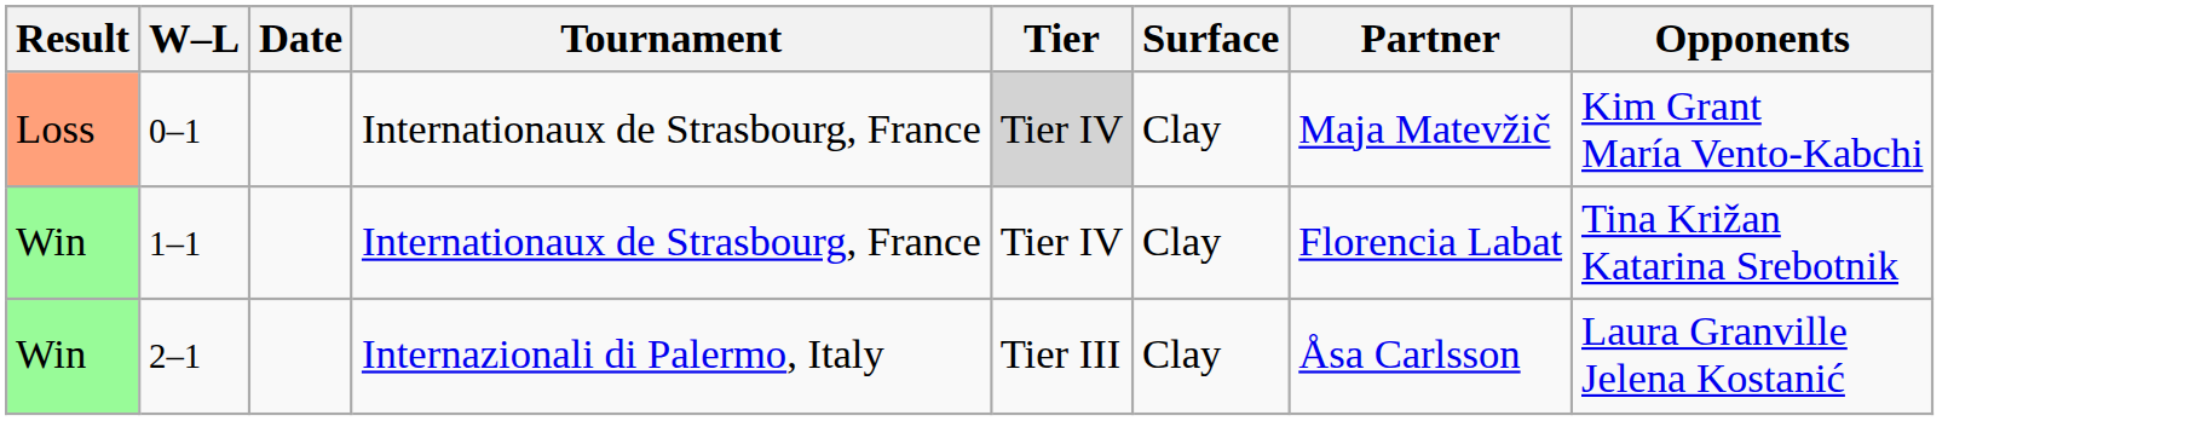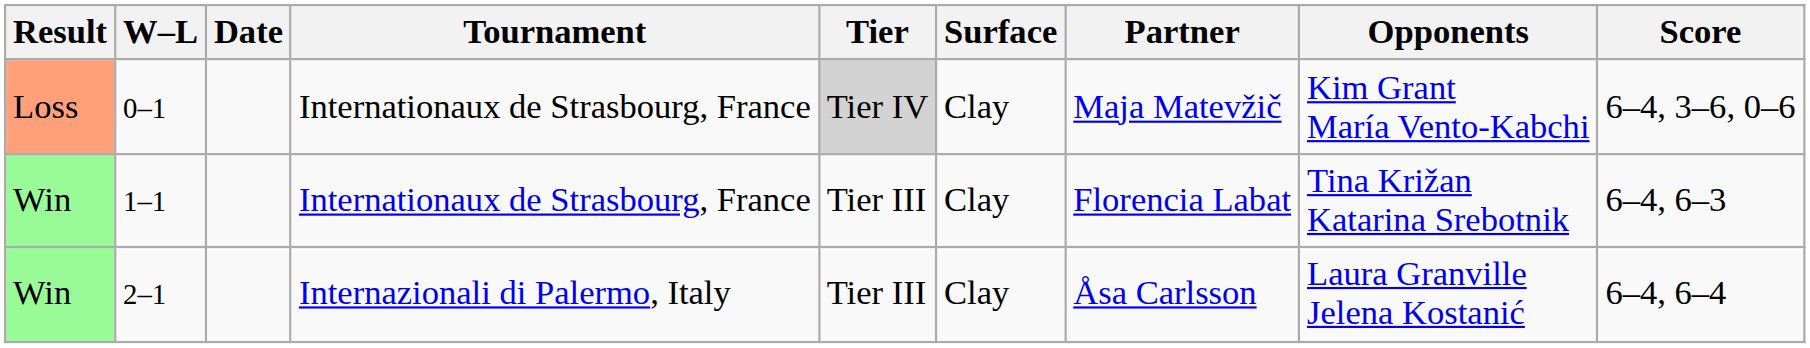 <table class="sortable wikitable">
 <tr>
 <th>Result</th>
 <th class="unsortable">W–L</th>
 <th>Date</th>
 <th>Tournament</th>
 <th>Tier</th>
 <th>Surface</th>
 <th>Partner</th>
 <th>Opponents</th>
+<th class="unsortable">Score</th>
 </tr>
 <tr>
 <td style="background:#ffa07a;">Loss</td>
 <td><small>0–1</small></td>
 <td></td>
 <td>Internationaux de Strasbourg, France</td>
 <td style="background: lightgrey;">Tier IV</td>
 <td>Clay</td>
 <td> <a href='#'>Maja Matevžič</a></td>
 <td> <a href='#'>Kim Grant</a> <br>  <a href='#'>María Vento-Kabchi</a></td>
+<td>6–4, 3–6, 0–6</td>
 </tr>
 <tr>
 <td style="background:#98fb98;">Win</td>
 <td><small>1–1</small></td>
 <td></td>
 <td><a href='#'>Internationaux de Strasbourg</a>, France</td>
-<td>Tier IV</td>
+<td>Tier III</td>
 <td>Clay</td>
 <td> <a href='#'>Florencia Labat</a></td>
 <td> <a href='#'>Tina Križan</a> <br>  <a href='#'>Katarina Srebotnik</a></td>
+<td>6–4, 6–3</td>
 </tr>
 <tr>
 <td style="background:#98fb98;">Win</td>
 <td><small>2–1</small></td>
 <td></td>
 <td><a href='#'>Internazionali di Palermo</a>, Italy</td>
 <td>Tier III</td>
 <td>Clay</td>
 <td> <a href='#'>Åsa Carlsson</a></td>
 <td> <a href='#'>Laura Granville</a> <br>  <a href='#'>Jelena Kostanić</a></td>
+<td>6–4, 6–4</td>
 </tr>
 </table>
